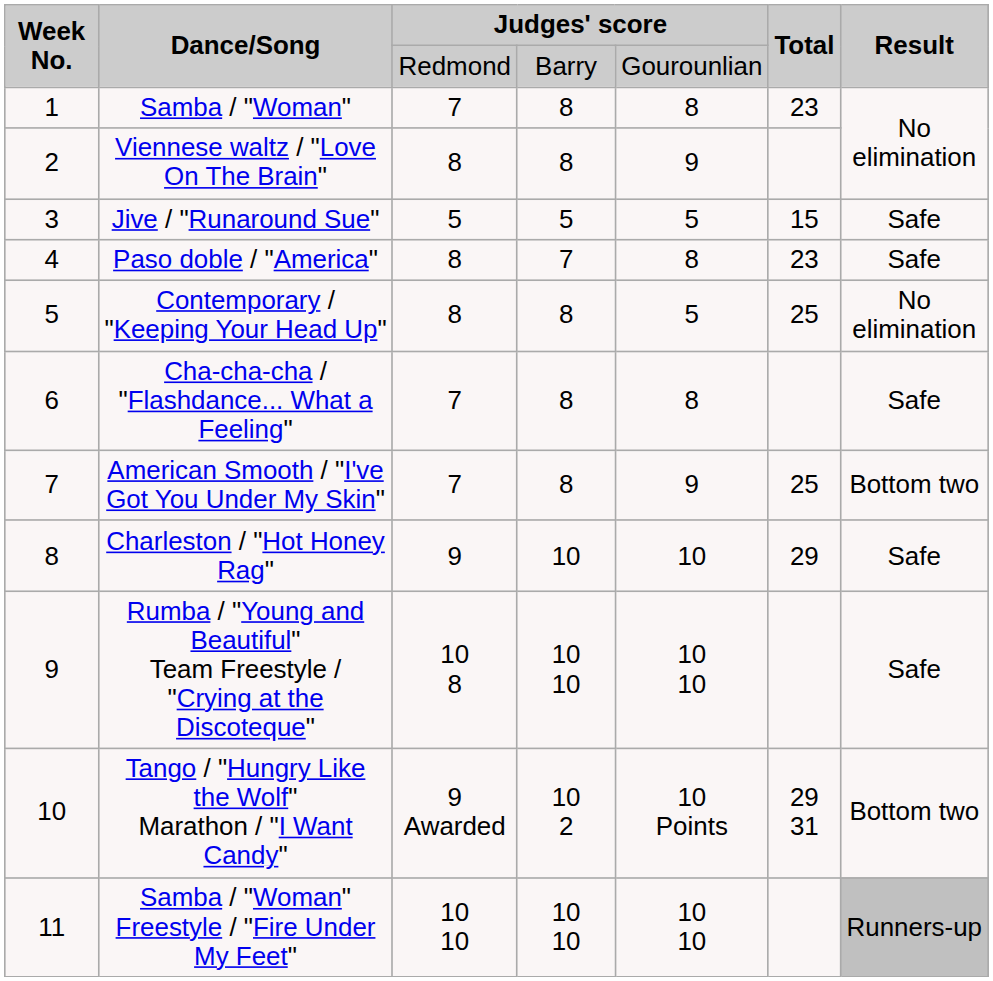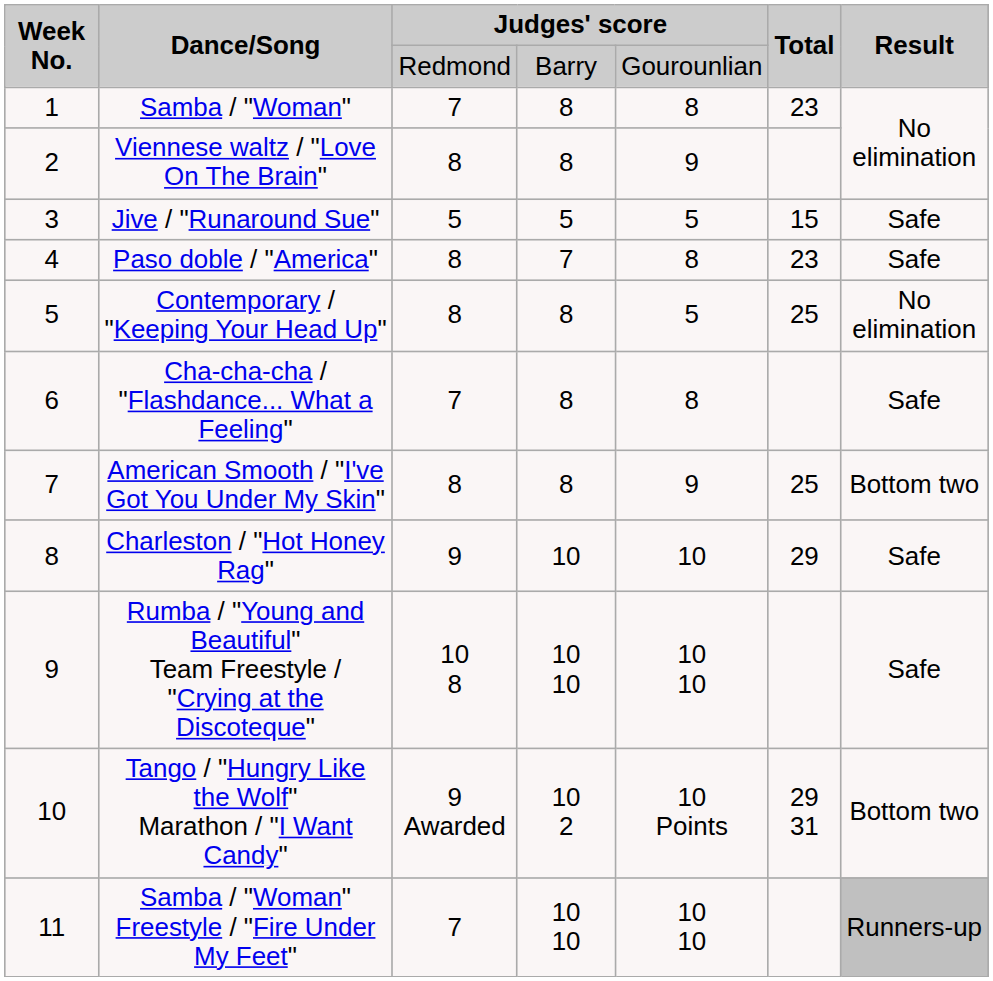 <table class="wikitable collapsible">
 <tr>
 <th rowspan=2 style="background:#ccc; text-align:Center;"><strong>Week No.</strong></th>
 <th rowspan=2 style="background:#ccc; text-align:Center;"><strong>Dance/Song</strong></th>
 <th colspan=3 style="background:#ccc; text-align:Center;"><strong>Judges' score</strong></th>
 <th rowspan=2 style="background:#ccc; text-align:Center;"><strong>Total</strong></th>
 <th rowspan=2 style="background:#ccc; text-align:Center;"><strong>Result</strong></th>
 </tr>
 <tr style="text-align:center; background:#ccc;">
 <td style="width:10%;">Redmond</td>
 <td style="width:10%;">Barry</td>
 <td style="width:10%;">Gourounlian</td>
 </tr>
 <tr style="text-align:center; background:#faf6f6;">
 <td>1</td>
 <td><a href='#'>Samba</a> / "<a href='#'>Woman</a>"</td>
 <td>7</td>
 <td>8</td>
 <td>8</td>
 <td>23</td>
 <td rowspan=2>No elimination</td>
 </tr>
 <tr style="text-align:center; background:#faf6f6;">
 <td>2</td>
 <td><a href='#'>Viennese waltz</a> / "<a href='#'>Love On The Brain</a>"</td>
 <td>8</td>
 <td>8</td>
 <td>9</td>
 <td></td>
 </tr>
 <tr style="text-align:center; background:#faf6f6;">
 <td>3</td>
 <td><a href='#'>Jive</a> / "<a href='#'>Runaround Sue</a>"</td>
 <td>5</td>
 <td>5</td>
 <td>5</td>
 <td>15</td>
 <td>Safe</td>
 </tr>
 <tr style="text-align:center; background:#faf6f6;">
 <td>4</td>
 <td><a href='#'>Paso doble</a> / "<a href='#'>America</a>"</td>
 <td>8</td>
 <td>7</td>
 <td>8</td>
 <td>23</td>
 <td>Safe</td>
 </tr>
 <tr style="text-align:center; background:#faf6f6;">
 <td>5</td>
 <td><a href='#'>Contemporary</a> / "<a href='#'>Keeping Your Head Up</a>"</td>
 <td>8</td>
 <td>8</td>
 <td>5</td>
 <td>25</td>
 <td>No elimination</td>
 </tr>
 <tr style="text-align:center; background:#faf6f6;">
 <td>6</td>
 <td><a href='#'>Cha-cha-cha</a> / "<a href='#'>Flashdance... What a Feeling</a>"</td>
 <td>7</td>
 <td>8</td>
 <td>8</td>
 <td></td>
 <td>Safe</td>
 </tr>
 <tr style="text-align:center; background:#faf6f6;">
 <td>7</td>
 <td><a href='#'>American Smooth</a> / "<a href='#'>I've Got You Under My Skin</a>"</td>
-<td>7</td>
+<td>8</td>
 <td>8</td>
 <td>9</td>
 <td>25</td>
 <td>Bottom two</td>
 </tr>
 <tr style="text-align:center; background:#faf6f6;">
 <td>8</td>
 <td><a href='#'>Charleston</a> / "<a href='#'>Hot Honey Rag</a>"</td>
 <td>9</td>
 <td>10</td>
 <td>10</td>
 <td>29</td>
 <td>Safe</td>
 </tr>
 <tr style="text-align:center; background:#faf6f6;">
 <td>9</td>
 <td><a href='#'>Rumba</a> / "<a href='#'>Young and Beautiful</a>"<br>Team Freestyle / "<a href='#'>Crying at the Discoteque</a>"</td>
 <td>10<br>8</td>
 <td>10<br>10</td>
 <td>10<br>10</td>
 <td><br></td>
 <td>Safe</td>
 </tr>
 <tr style="text-align:center; background:#faf6f6;">
 <td>10</td>
 <td><a href='#'>Tango</a> / "<a href='#'>Hungry Like the Wolf</a>"<br>Marathon / "<a href='#'>I Want Candy</a>"</td>
 <td>9<br>Awarded</td>
 <td>10<br>2</td>
 <td>10<br>Points</td>
 <td>29<br>31</td>
 <td>Bottom two</td>
 </tr>
 <tr style="text-align:center; background:#faf6f6;">
 <td>11</td>
 <td><a href='#'>Samba</a> / "<a href='#'>Woman</a>"<br><a href='#'>Freestyle</a> / "<a href='#'>Fire Under My Feet</a>"</td>
-<td>10<br>10</td>
+<td>7</td>
 <td>10<br>10</td>
 <td>10<br>10</td>
 <td><br></td>
 <td style="background:Silver;">Runners-up</td>
 </tr>
 </table>
